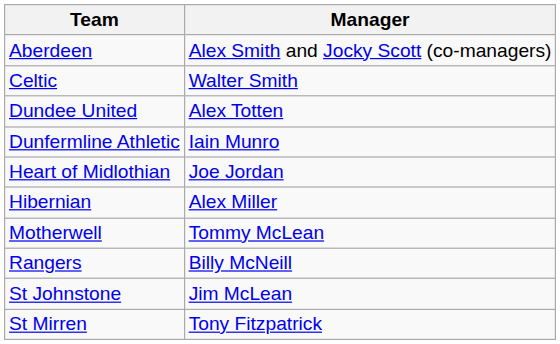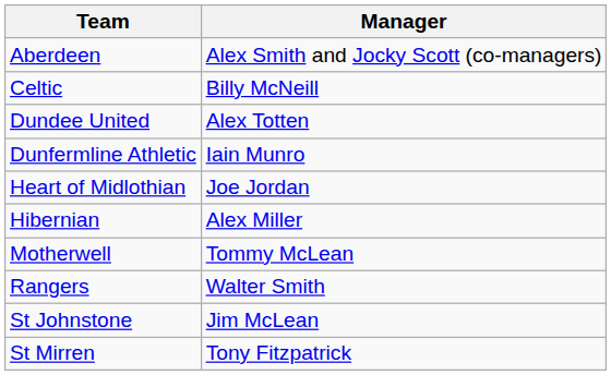 <table class="wikitable sortable">
 <tr>
 <th>Team</th>
 <th>Manager</th>
 </tr>
 <tr>
 <td><a href='#'>Aberdeen</a></td>
 <td> <a href='#'>Alex Smith</a> and  <a href='#'>Jocky Scott</a> (co-managers)</td>
 </tr>
 <tr>
 <td><a href='#'>Celtic</a></td>
-<td> <a href='#'>Walter Smith</a></td>
+<td> <a href='#'>Billy McNeill</a></td>
 </tr>
 <tr>
 <td><a href='#'>Dundee United</a></td>
 <td> <a href='#'>Alex Totten</a></td>
 </tr>
 <tr>
 <td><a href='#'>Dunfermline Athletic</a></td>
 <td>  <a href='#'>Iain Munro</a></td>
 </tr>
 <tr>
 <td><a href='#'>Heart of Midlothian</a></td>
 <td> <a href='#'>Joe Jordan</a></td>
 </tr>
 <tr>
 <td><a href='#'>Hibernian</a></td>
 <td> <a href='#'>Alex Miller</a></td>
 </tr>
 <tr>
 <td><a href='#'>Motherwell</a></td>
 <td> <a href='#'>Tommy McLean</a></td>
 </tr>
 <tr>
 <td><a href='#'>Rangers</a></td>
-<td> <a href='#'>Billy McNeill</a></td>
+<td> <a href='#'>Walter Smith</a></td>
 </tr>
 <tr>
 <td><a href='#'>St Johnstone</a></td>
 <td> <a href='#'>Jim McLean</a></td>
 </tr>
 <tr>
 <td><a href='#'>St Mirren</a></td>
 <td> <a href='#'>Tony Fitzpatrick</a></td>
 </tr>
 </table>
